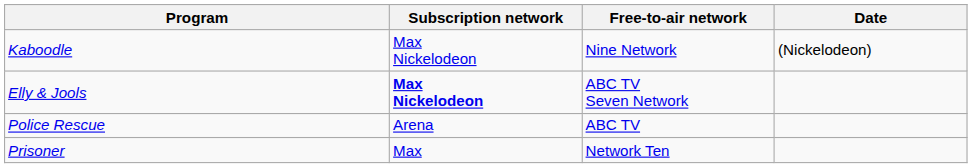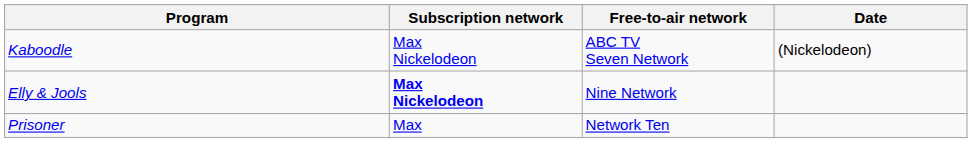 <table class="wikitable sortable" width="100%" style="font-size:87%;">
 <tr bgcolor="#efefef">
 <th width=40%>Program</th>
 <th width=20%>Subscription network</th>
 <th width=20%>Free-to-air network</th>
 <th width=20%>Date</th>
 </tr>
 <tr>
 <td><em><a href='#'>Kaboodle</a></em></td>
 <td><a href='#'>Max</a><br><a href='#'>Nickelodeon</a></td>
-<td><a href='#'>Nine Network</a></td>
+<td><a href='#'>ABC TV</a><br><a href='#'>Seven Network</a></td>
 <td> (Nickelodeon)</td>
 </tr>
 <tr>
 <td><em><a href='#'>Elly & Jools</a></em></td>
 <td><strong><a href='#'>Max</a><br><a href='#'>Nickelodeon</a></strong></td>
-<td><a href='#'>ABC TV</a><br><a href='#'>Seven Network</a></td>
-<td></td>
-</tr>
-<tr>
-<td><em><a href='#'>Police Rescue</a></em></td>
-<td><a href='#'>Arena</a></td>
-<td><a href='#'>ABC TV</a></td>
+<td><a href='#'>Nine Network</a></td>
 <td></td>
 </tr>
 <tr>
 <td><em><a href='#'>Prisoner</a></em></td>
 <td><a href='#'>Max</a></td>
 <td><a href='#'>Network Ten</a></td>
 <td></td>
 </tr>
 </table>
